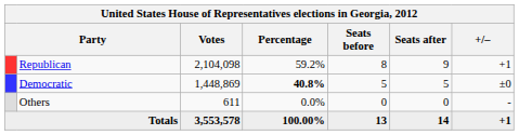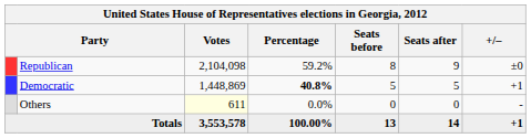 <table class="wikitable" style="font-size: 95%;">
 <tr>
 <th colspan="7">United States House of Representatives elections in Georgia, 2012</th>
 </tr>
 <tr>
 <th colspan=2 style="width: 15em">Party</th>
 <th style="width: 5em">Votes</th>
 <th style="width: 7em">Percentage</th>
 <th style="width: 5em">Seats before</th>
 <th style="width: 5em">Seats after</th>
 <th style="width: 5em">+/–</th>
 </tr>
 <tr>
 <th style="background-color:#FF3333; width: 3px"></th>
 <td style="width: 130px"><a href='#'>Republican</a></td>
 <td align="right">2,104,098</td>
 <td align="right">59.2%</td>
 <td align="right">8</td>
 <td align="right">9</td>
-<td align="right">+1</td>
+<td align="right">±0</td>
 </tr>
 <tr>
 <th style="background-color:#3333FF; width: 3px"></th>
 <td style="width: 130px"><a href='#'>Democratic</a></td>
 <td align="right">1,448,869</td>
 <td align="right"><strong>40.8%</strong></td>
 <td align="right">5</td>
 <td align="right">5</td>
-<td align="right">±0</td>
+<td align="right">+1</td>
 </tr>
 <tr>
 <th style="background-color:#DDDDDD; width: 3px"></th>
 <td style="width: 130px">Others</td>
-<td align="right">611</td>
+<td align="right" style="background: lightyellow;">611</td>
 <td align="right">0.0%</td>
 <td align="right">0</td>
 <td align="right">0</td>
 <td align="right">-</td>
 </tr>
 <tr bgcolor="#EEEEEE">
 <td colspan="2" align="right"><strong>Totals</strong></td>
 <td align="right"><strong>3,553,578</strong></td>
 <td align="right"><strong>100.00%</strong></td>
 <td align="right"><strong>13</strong></td>
 <td align="right"><strong>14</strong></td>
 <td align="right"><strong>+1</strong></td>
 </tr>
 </table>
